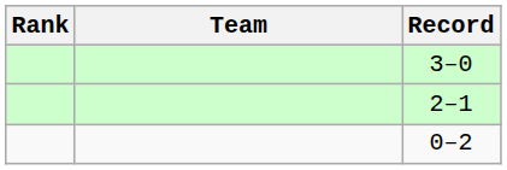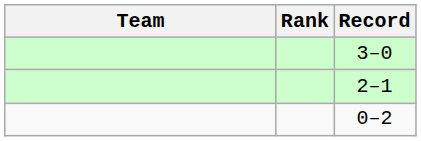 <table class=wikitable style="text-align:center;">
 <tr bgcolor=#ccffcc>
+<th width=170>Team</th>
 <th>Rank</th>
-<th width=170>Team</th>
 <th>Record</th>
 </tr>
 <tr bgcolor=#ccffcc>
+<td align=left></td>
 <td></td>
-<td align=left></td>
 <td>3–0</td>
 </tr>
 <tr bgcolor=#ccffcc>
+<td align=left></td>
 <td></td>
-<td align=left></td>
 <td>2–1</td>
 </tr>
 <tr>
+<td align=left></td>
 <td></td>
-<td align=left></td>
 <td>0–2</td>
 </tr>
 </table>
